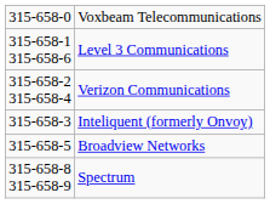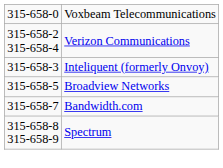 <table class="wikitable">
 <tr>
 <td>315-658-0</td>
 <td>Voxbeam Telecommunications</td>
-</tr>
-<tr>
-<td>315-658-1<br>315-658-6</td>
-<td><a href='#'>Level 3 Communications</a></td>
 </tr>
 <tr>
 <td>315-658-2<br>315-658-4</td>
 <td><a href='#'>Verizon Communications</a></td>
 </tr>
 <tr>
 <td>315-658-3</td>
 <td><a href='#'>Inteliquent (formerly Onvoy)</a></td>
 </tr>
 <tr>
 <td>315-658-5</td>
 <td><a href='#'>Broadview Networks</a></td>
 </tr>
 <tr>
+<td>315-658-7</td>
+<td><a href='#'>Bandwidth.com</a></td>
+</tr>
+<tr>
 <td>315-658-8<br>315-658-9</td>
 <td><a href='#'>Spectrum</a></td>
 </tr>
 </table>
